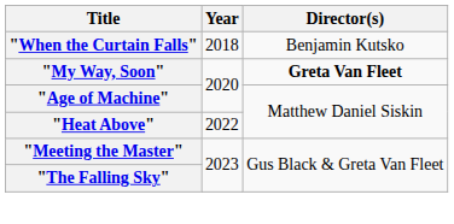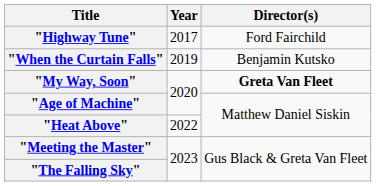 <table class="wikitable plainrowheaders" style="text-align:center;">
 <tr>
 <th scope="col">Title</th>
 <th scope="col">Year</th>
 <th scope="col">Director(s)</th>
 </tr>
 <tr>
+<th scope="row">"<a href='#'>Highway Tune</a>"</th>
+<td>2017</td>
+<td>Ford Fairchild</td>
+</tr>
+<tr>
 <th scope="row">"<a href='#'>When the Curtain Falls</a>"</th>
-<td>2018</td>
+<td>2019</td>
 <td>Benjamin Kutsko</td>
 </tr>
 <tr>
 <th scope="row">"<a href='#'>My Way, Soon</a>"</th>
 <td rowspan="2">2020</td>
 <td><strong>Greta Van Fleet</strong></td>
 </tr>
 <tr>
 <th scope="row">"<a href='#'>Age of Machine</a>"</th>
 <td rowspan="2">Matthew Daniel Siskin</td>
 </tr>
 <tr>
 <th scope="row">"<a href='#'>Heat Above</a>"</th>
 <td>2022</td>
 </tr>
 <tr>
 <th scope="row">"<a href='#'>Meeting the Master</a>"</th>
 <td rowspan="2">2023</td>
 <td rowspan="2">Gus Black & Greta Van Fleet</td>
 </tr>
 <tr>
 <th scope="row">"<a href='#'>The Falling Sky</a>"</th>
 </tr>
 </table>
